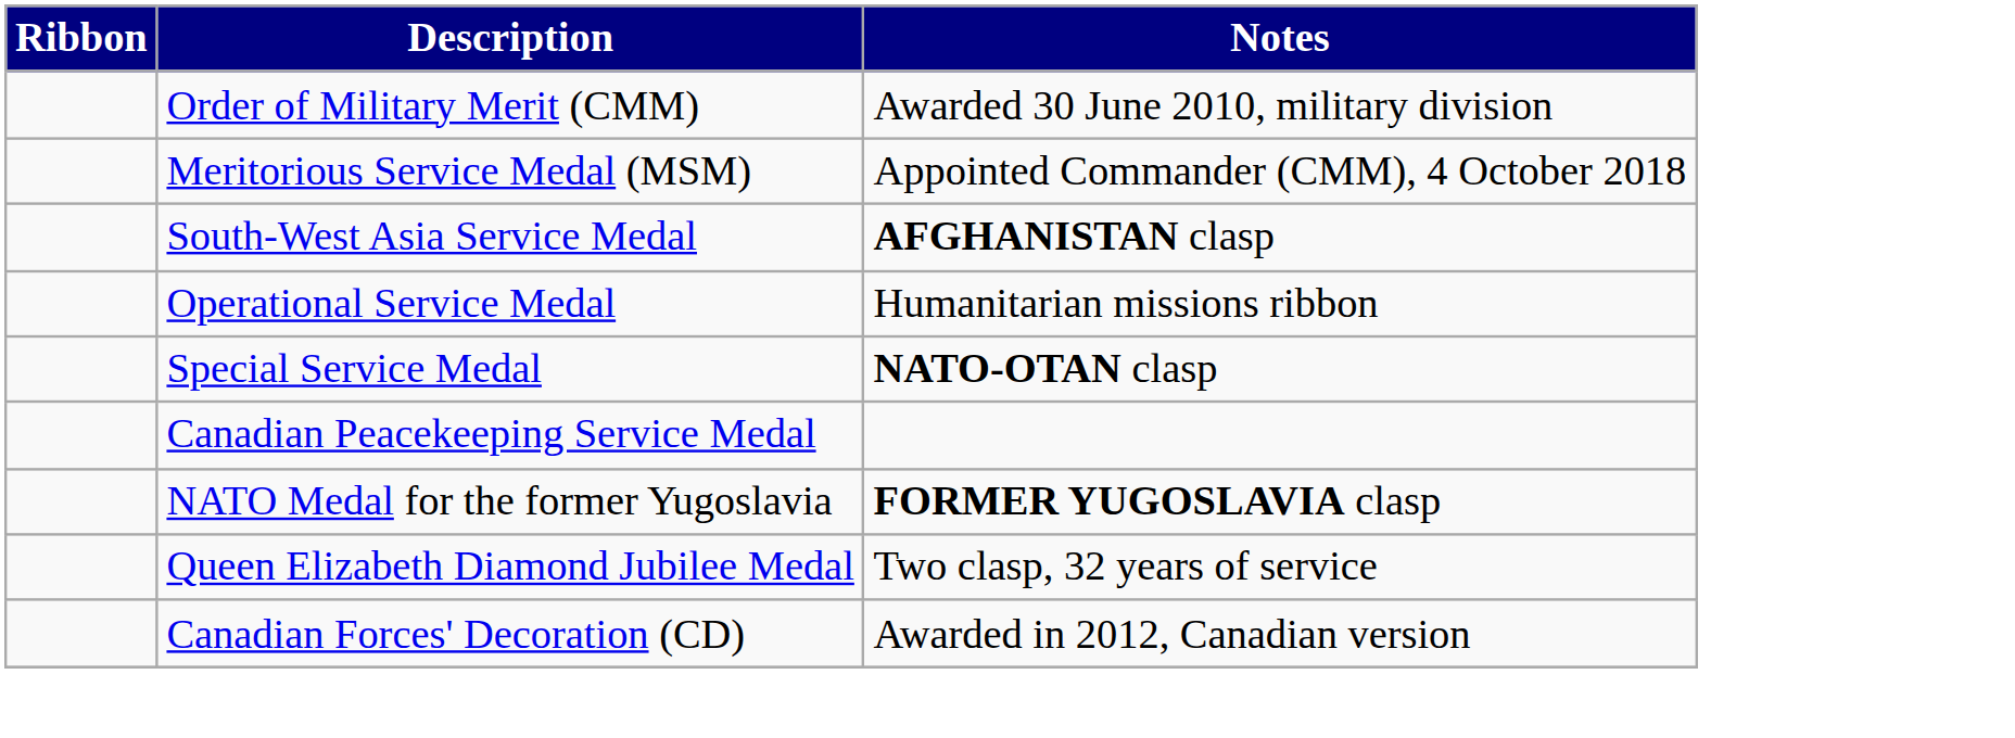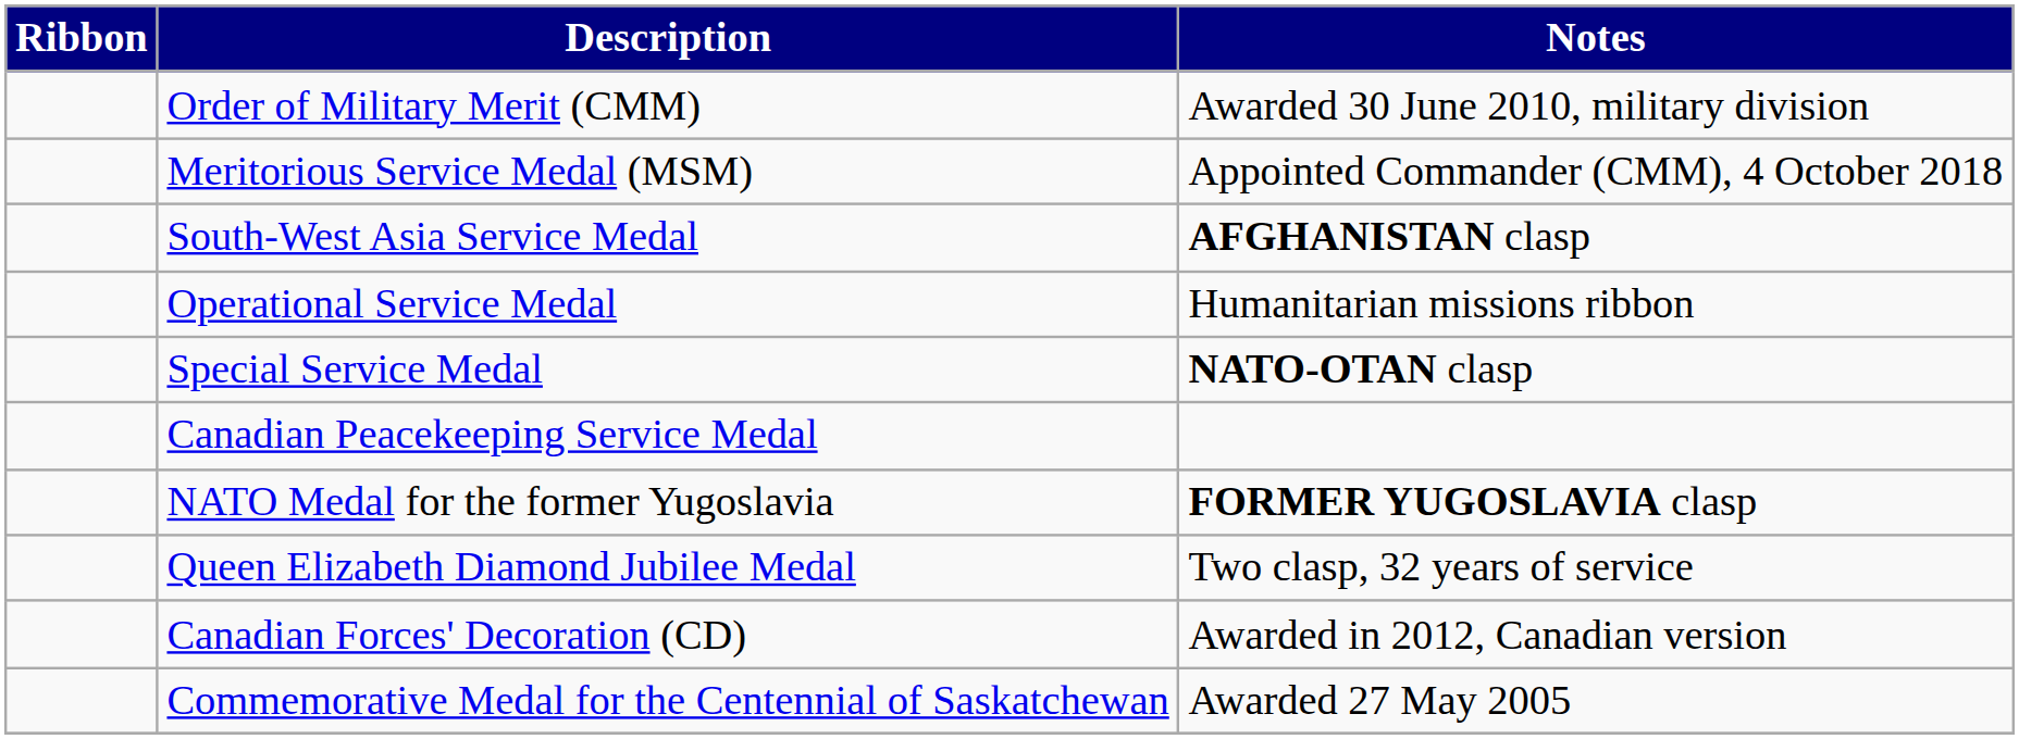 <table class="wikitable">
 <tr style="background:Navy;color:White" align="center">
 <td><strong>Ribbon</strong></td>
 <td><strong>Description</strong></td>
 <td><strong>Notes</strong></td>
 </tr>
 <tr>
 <td></td>
 <td><a href='#'>Order of Military Merit</a> (CMM)</td>
 <td>Awarded 30 June 2010, military division</td>
 </tr>
 <tr>
 <td></td>
 <td><a href='#'>Meritorious Service Medal</a> (MSM)</td>
 <td>Appointed Commander (CMM), 4 October 2018</td>
 </tr>
 <tr>
 <td></td>
 <td><a href='#'>South-West Asia Service Medal</a></td>
 <td><strong>AFGHANISTAN</strong> clasp</td>
 </tr>
 <tr>
 <td></td>
 <td><a href='#'>Operational Service Medal</a></td>
 <td>Humanitarian missions ribbon</td>
 </tr>
 <tr>
 <td></td>
 <td><a href='#'>Special Service Medal</a></td>
 <td><strong>NATO-OTAN</strong> clasp</td>
 </tr>
 <tr>
 <td></td>
 <td><a href='#'>Canadian Peacekeeping Service Medal</a></td>
 <td></td>
 </tr>
 <tr>
 <td></td>
 <td><a href='#'>NATO Medal</a> for the former Yugoslavia</td>
 <td><strong>FORMER YUGOSLAVIA</strong> clasp</td>
 </tr>
 <tr>
 <td></td>
 <td><a href='#'>Queen Elizabeth Diamond Jubilee Medal</a></td>
 <td>Two clasp, 32 years of service</td>
 </tr>
 <tr>
 <td></td>
 <td><a href='#'>Canadian Forces' Decoration</a> (CD)</td>
 <td>Awarded in 2012, Canadian version</td>
 </tr>
 <tr>
+<td></td>
+<td><a href='#'>Commemorative Medal for the Centennial of Saskatchewan</a></td>
+<td>Awarded 27 May 2005 </td>
+</tr>
+<tr>
 </tr>
 </table>
